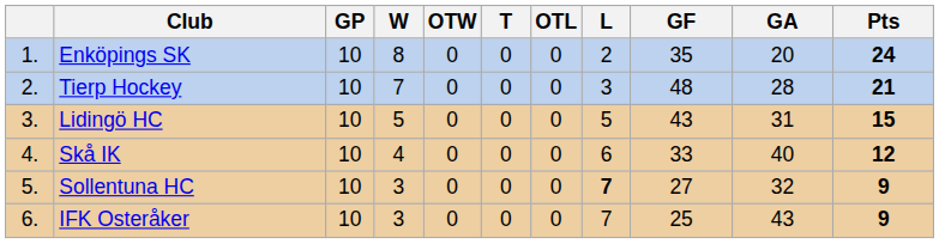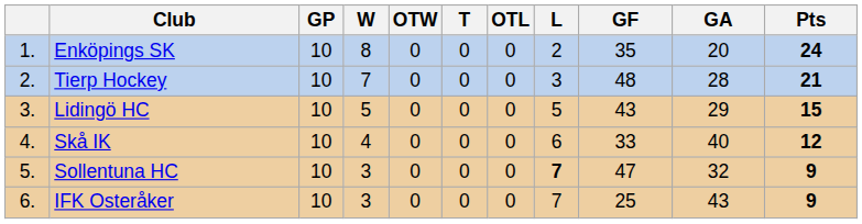 <table class="wikitable">
 <tr>
 <th width="30"></th>
 <th width="200">Club</th>
 <th width="30">GP</th>
 <th width="30">W</th>
 <th width="30">OTW</th>
 <th width="30">T</th>
 <th width="30">OTL</th>
 <th width="30">L</th>
 <th width="70">GF</th>
 <th width="70">GA</th>
 <th width="70">Pts</th>
 </tr>
 <tr bgcolor="#BCD2EE" align="center">
 <td>1.</td>
 <td align="left"><a href='#'>Enköpings SK</a></td>
 <td>10</td>
 <td>8</td>
 <td>0</td>
 <td>0</td>
 <td>0</td>
 <td>2</td>
 <td>35</td>
 <td>20</td>
 <td><strong>24</strong></td>
 </tr>
 <tr bgcolor="#BCD2EE" align="center">
 <td>2.</td>
 <td align="left"><a href='#'>Tierp Hockey</a></td>
 <td>10</td>
 <td>7</td>
 <td>0</td>
 <td>0</td>
 <td>0</td>
 <td>3</td>
 <td>48</td>
 <td>28</td>
 <td><strong>21</strong></td>
 </tr>
 <tr bgcolor="#EECFA1" align="center">
 <td>3.</td>
 <td align="left"><a href='#'>Lidingö HC</a></td>
 <td>10</td>
 <td>5</td>
 <td>0</td>
 <td>0</td>
 <td>0</td>
 <td>5</td>
 <td>43</td>
-<td>31</td>
+<td>29</td>
 <td><strong>15</strong></td>
 </tr>
 <tr bgcolor="#EECFA1" align="center">
 <td>4.</td>
 <td align="left"><a href='#'>Skå IK</a></td>
 <td>10</td>
 <td>4</td>
 <td>0</td>
 <td>0</td>
 <td>0</td>
 <td>6</td>
 <td>33</td>
 <td>40</td>
 <td><strong>12</strong></td>
 </tr>
 <tr bgcolor="#EECFA1" align="center">
 <td>5.</td>
 <td align="left"><a href='#'>Sollentuna HC</a></td>
 <td>10</td>
 <td>3</td>
 <td>0</td>
 <td>0</td>
 <td>0</td>
 <td><strong>7</strong></td>
-<td>27</td>
+<td>47</td>
 <td>32</td>
 <td><strong>9</strong></td>
 </tr>
 <tr bgcolor="#EECFA1" align="center">
 <td>6.</td>
 <td align="left"><a href='#'>IFK Osteråker</a></td>
 <td>10</td>
 <td>3</td>
 <td>0</td>
 <td>0</td>
 <td>0</td>
 <td>7</td>
 <td>25</td>
 <td>43</td>
 <td><strong>9</strong></td>
 </tr>
 </table>
